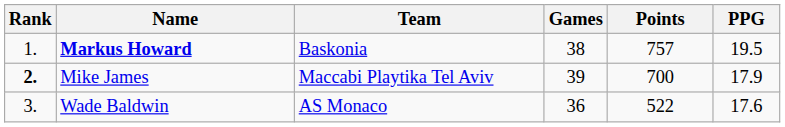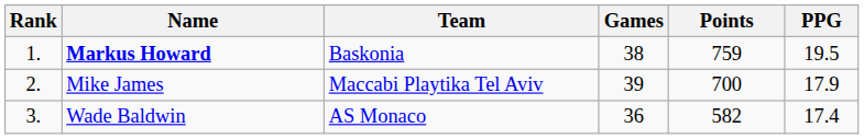 <table | class="wikitable" style="text-align: center;">
 <tr>
 <th>Rank</th>
 <th width=200>Name</th>
 <th width=210>Team</th>
 <th>Games</th>
 <th width=85>Points</th>
 <th width=50>PPG</th>
 </tr>
 <tr>
 <td>1.</td>
 <td align="left"> <strong><a href='#'>Markus Howard</a></strong></td>
 <td align="left"> <a href='#'>Baskonia</a></td>
 <td>38</td>
-<td>757</td>
+<td>759</td>
 <td>19.5</td>
 </tr>
 <tr>
-<td><strong>2.</strong></td>
+<td>2.</td>
 <td align="left"> <a href='#'>Mike James</a></td>
 <td align="left"> <a href='#'>Maccabi Playtika Tel Aviv</a></td>
 <td>39</td>
 <td>700</td>
 <td>17.9</td>
 </tr>
 <tr>
 <td>3.</td>
 <td align="left"> <a href='#'>Wade Baldwin</a></td>
 <td align="left"> <a href='#'>AS Monaco</a></td>
 <td>36</td>
-<td>522</td>
-<td>17.6</td>
+<td>582</td>
+<td>17.4</td>
 </tr>
 </table>
